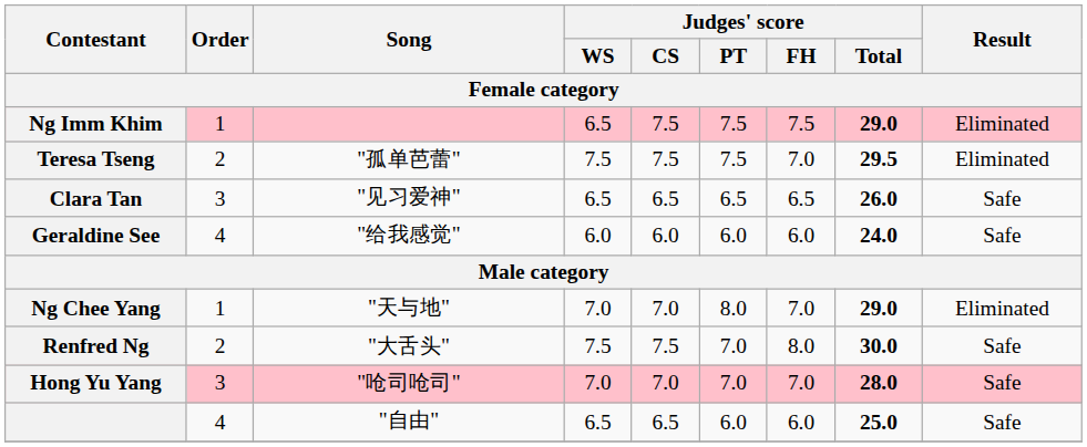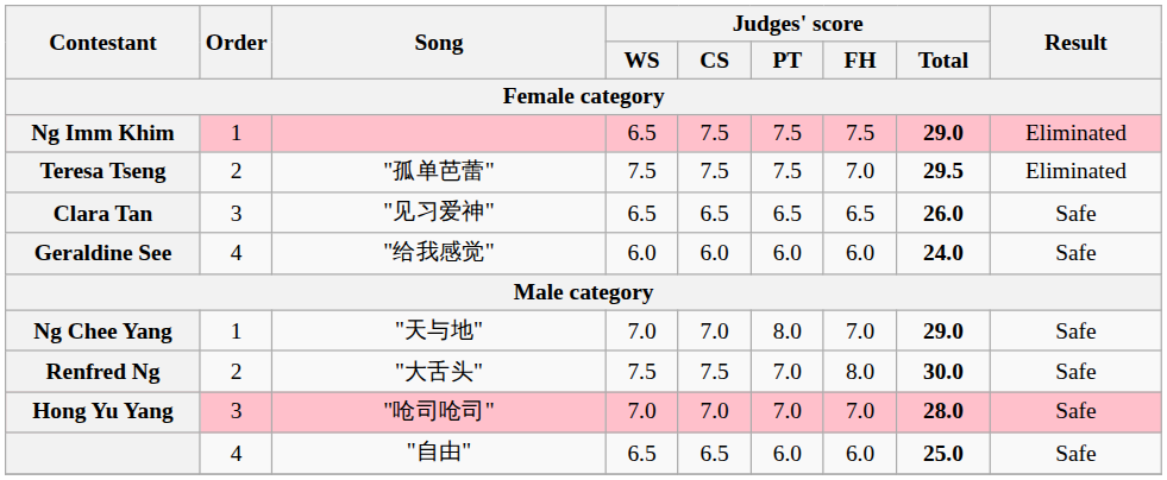 <table class="wikitable plainrowheaders" style="text-align:center;">
 <tr>
 <th rowspan=2 scope="col" style="width:8em;">Contestant</th>
 <th rowspan=2 scope="col">Order</th>
 <th rowspan=2 scope="col" style="width:14em;">Song</th>
 <th colspan=5 scope="col">Judges' score</th>
 <th rowspan=2 scope="col" style="width:7em;">Result</th>
 </tr>
 <tr>
 <th style="width:2.7em;">WS</th>
 <th style="width:2.7em;">CS</th>
 <th style="width:2.7em;">PT</th>
 <th style="width:2.7em;">FH</th>
 <th style="width:3.6em;">Total</th>
 </tr>
 <tr>
 <th colspan=9>Female category</th>
 </tr>
 <tr style="background:pink;">
 <th scope="row">Ng Imm Khim</th>
 <td>1</td>
 <td></td>
 <td>6.5</td>
 <td>7.5</td>
 <td>7.5</td>
 <td>7.5</td>
 <td><strong>29.0</strong></td>
 <td>Eliminated</td>
 </tr>
 <tr>
 <th scope="row">Teresa Tseng</th>
 <td>2</td>
 <td>"孤单芭蕾"</td>
 <td>7.5</td>
 <td>7.5</td>
 <td>7.5</td>
 <td>7.0</td>
 <td><strong>29.5</strong></td>
 <td>Eliminated</td>
 </tr>
 <tr>
 <th scope="row">Clara Tan</th>
 <td>3</td>
 <td>"见习爱神"</td>
 <td>6.5</td>
 <td>6.5</td>
 <td>6.5</td>
 <td>6.5</td>
 <td><strong>26.0</strong></td>
 <td>Safe</td>
 </tr>
 <tr>
 <th scope="row">Geraldine See</th>
 <td>4</td>
 <td>"给我感觉"</td>
 <td>6.0</td>
 <td>6.0</td>
 <td>6.0</td>
 <td>6.0</td>
 <td><strong>24.0</strong></td>
 <td>Safe</td>
 </tr>
 <tr>
 <th colspan=9>Male category</th>
 </tr>
 <tr>
 <th scope="row">Ng Chee Yang</th>
 <td>1</td>
 <td>"天与地"</td>
 <td>7.0</td>
 <td>7.0</td>
 <td>8.0</td>
 <td>7.0</td>
 <td><strong>29.0</strong></td>
-<td>Eliminated</td>
+<td>Safe</td>
 </tr>
 <tr>
 <th scope="row">Renfred Ng</th>
 <td>2</td>
 <td>"大舌头"</td>
 <td>7.5</td>
 <td>7.5</td>
 <td>7.0</td>
 <td>8.0</td>
 <td><strong>30.0</strong></td>
 <td>Safe</td>
 </tr>
 <tr style="background:pink;">
 <th scope="row">Hong Yu Yang</th>
 <td>3</td>
 <td>"呛司呛司"</td>
 <td>7.0</td>
 <td>7.0</td>
 <td>7.0</td>
 <td>7.0</td>
 <td><strong>28.0</strong></td>
 <td>Safe</td>
 </tr>
 <tr>
 <th scope="row"></th>
 <td>4</td>
 <td>"自由"</td>
 <td>6.5</td>
 <td>6.5</td>
 <td>6.0</td>
 <td>6.0</td>
 <td><strong>25.0</strong></td>
 <td>Safe</td>
 </tr>
 <tr>
 </tr>
 </table>
